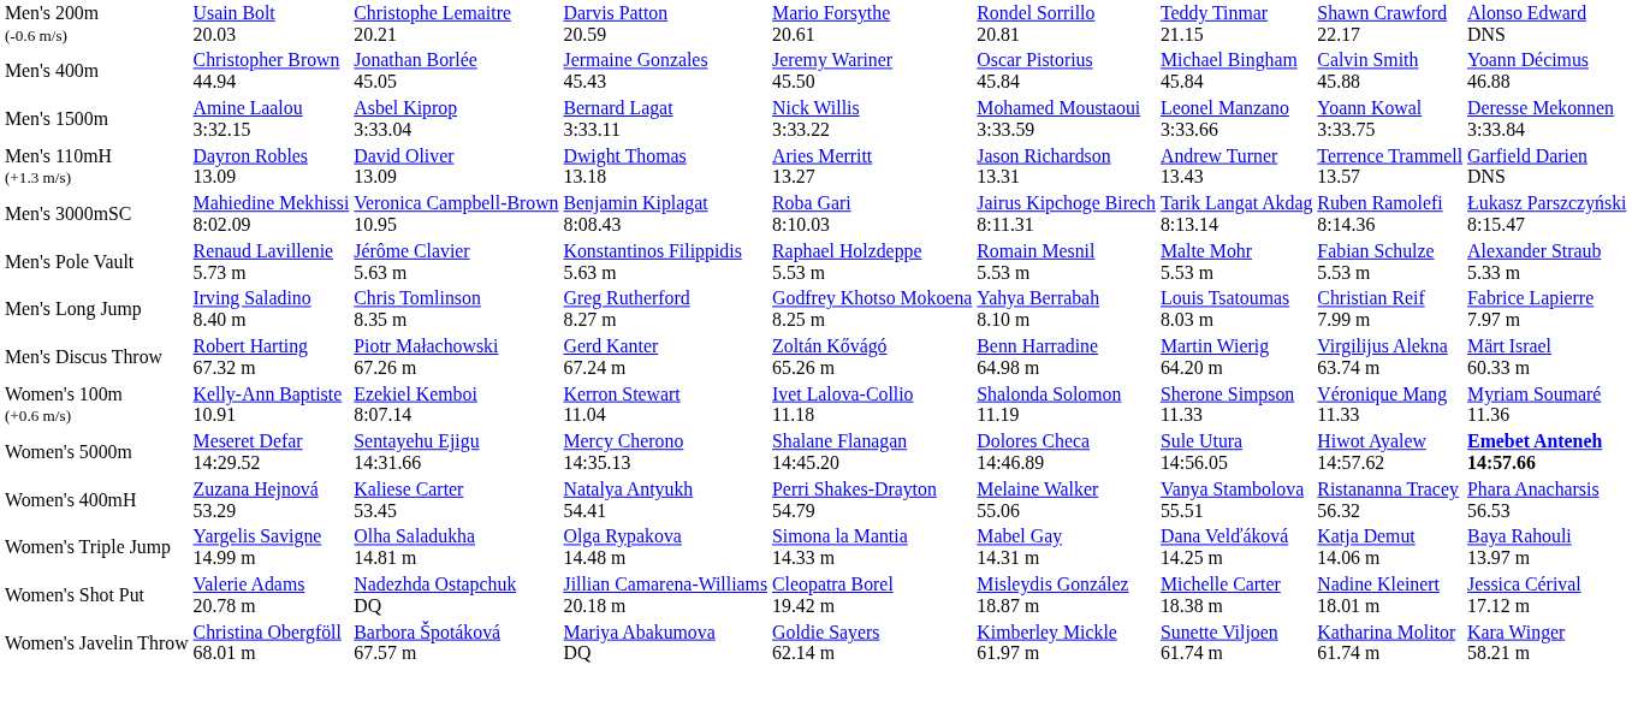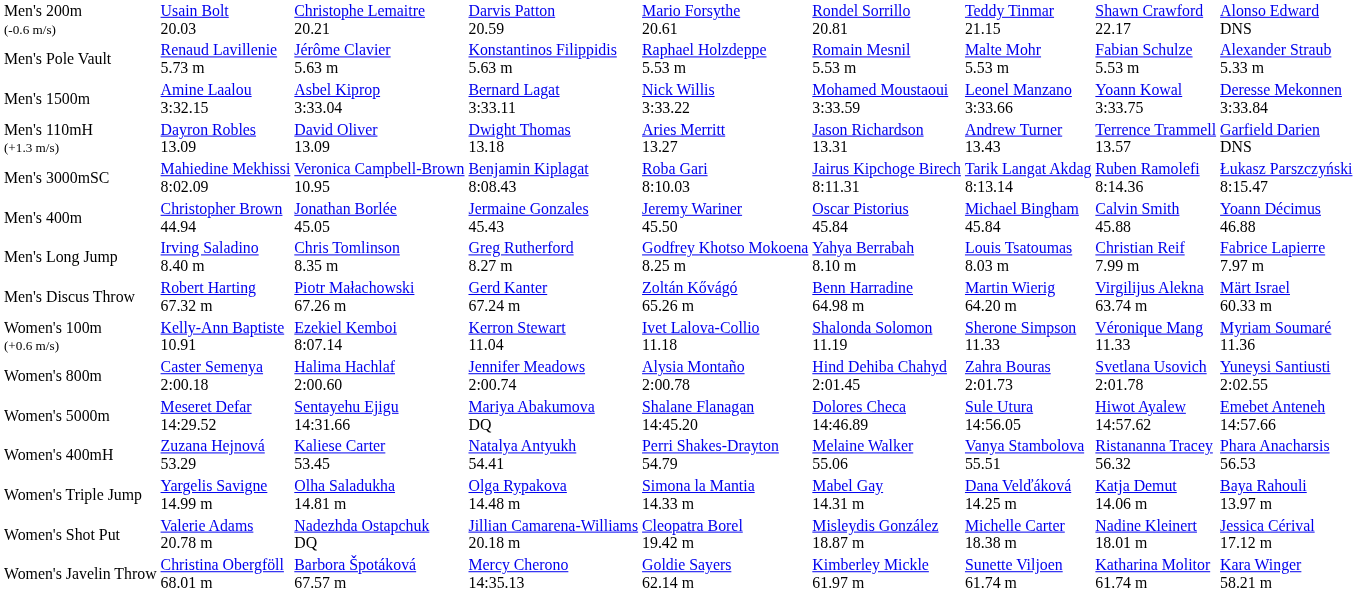 <table>
 <tr>
 <td>Men's 200m<br><small>(-0.6 m/s)</small></td>
 <td><a href='#'>Usain Bolt</a><br>  20.03</td>
 <td><a href='#'>Christophe Lemaitre</a><br>  20.21</td>
 <td><a href='#'>Darvis Patton</a><br>  20.59</td>
 <td><a href='#'>Mario Forsythe</a><br>  20.61</td>
 <td><a href='#'>Rondel Sorrillo</a><br>  20.81</td>
 <td><a href='#'>Teddy Tinmar</a><br>  21.15</td>
 <td><a href='#'>Shawn Crawford</a><br>  22.17</td>
 <td><a href='#'>Alonso Edward</a><br>  DNS</td>
 </tr>
 <tr>
-<td>Men's 400m</td>
-<td><a href='#'>Christopher Brown</a><br>  44.94</td>
-<td><a href='#'>Jonathan Borlée</a><br>  45.05</td>
-<td><a href='#'>Jermaine Gonzales</a><br>  45.43</td>
-<td><a href='#'>Jeremy Wariner</a><br>  45.50</td>
-<td><a href='#'>Oscar Pistorius</a><br>  45.84</td>
-<td><a href='#'>Michael Bingham</a><br>  45.84</td>
-<td><a href='#'>Calvin Smith</a><br>  45.88</td>
-<td><a href='#'>Yoann Décimus</a><br>  46.88</td>
+<td>Men's Pole Vault</td>
+<td><a href='#'>Renaud Lavillenie</a><br>  5.73 m</td>
+<td><a href='#'>Jérôme Clavier</a><br>  5.63 m</td>
+<td><a href='#'>Konstantinos Filippidis</a><br>  5.63 m</td>
+<td><a href='#'>Raphael Holzdeppe</a><br>  5.53 m</td>
+<td><a href='#'>Romain Mesnil</a><br>  5.53 m</td>
+<td><a href='#'>Malte Mohr</a><br>  5.53 m</td>
+<td><a href='#'>Fabian Schulze</a><br>  5.53 m</td>
+<td><a href='#'>Alexander Straub</a><br>  5.33 m</td>
 </tr>
 <tr>
 <td>Men's 1500m</td>
 <td><a href='#'>Amine Laalou</a><br>  3:32.15</td>
 <td><a href='#'>Asbel Kiprop</a><br>  3:33.04</td>
 <td><a href='#'>Bernard Lagat</a><br>  3:33.11</td>
 <td><a href='#'>Nick Willis</a><br>  3:33.22</td>
 <td><a href='#'>Mohamed Moustaoui</a><br>  3:33.59</td>
 <td><a href='#'>Leonel Manzano</a><br>  3:33.66</td>
 <td><a href='#'>Yoann Kowal</a><br>  3:33.75</td>
 <td><a href='#'>Deresse Mekonnen</a><br>  3:33.84</td>
 </tr>
 <tr>
 <td>Men's 110mH<br><small>(+1.3 m/s)</small></td>
 <td><a href='#'>Dayron Robles</a><br>  13.09</td>
 <td><a href='#'>David Oliver</a><br>  13.09</td>
 <td><a href='#'>Dwight Thomas</a><br>  13.18</td>
 <td><a href='#'>Aries Merritt</a><br>  13.27</td>
 <td><a href='#'>Jason Richardson</a><br>  13.31</td>
 <td><a href='#'>Andrew Turner</a><br>  13.43</td>
 <td><a href='#'>Terrence Trammell</a><br>  13.57</td>
 <td><a href='#'>Garfield Darien</a><br>  DNS</td>
 </tr>
 <tr>
 <td>Men's 3000mSC</td>
 <td><a href='#'>Mahiedine Mekhissi</a><br>  8:02.09</td>
 <td><a href='#'>Veronica Campbell-Brown</a><br>  10.95</td>
 <td><a href='#'>Benjamin Kiplagat</a><br>  8:08.43</td>
 <td><a href='#'>Roba Gari</a><br>  8:10.03</td>
 <td><a href='#'>Jairus Kipchoge Birech</a><br>  8:11.31</td>
 <td><a href='#'>Tarik Langat Akdag</a><br>  8:13.14</td>
 <td><a href='#'>Ruben Ramolefi</a><br>  8:14.36</td>
 <td><a href='#'>Łukasz Parszczyński</a><br>  8:15.47</td>
 </tr>
 <tr>
-<td>Men's Pole Vault</td>
-<td><a href='#'>Renaud Lavillenie</a><br>  5.73 m</td>
-<td><a href='#'>Jérôme Clavier</a><br>  5.63 m</td>
-<td><a href='#'>Konstantinos Filippidis</a><br>  5.63 m</td>
-<td><a href='#'>Raphael Holzdeppe</a><br>  5.53 m</td>
-<td><a href='#'>Romain Mesnil</a><br>  5.53 m</td>
-<td><a href='#'>Malte Mohr</a><br>  5.53 m</td>
-<td><a href='#'>Fabian Schulze</a><br>  5.53 m</td>
-<td><a href='#'>Alexander Straub</a><br>  5.33 m</td>
+<td>Men's 400m</td>
+<td><a href='#'>Christopher Brown</a><br>  44.94</td>
+<td><a href='#'>Jonathan Borlée</a><br>  45.05</td>
+<td><a href='#'>Jermaine Gonzales</a><br>  45.43</td>
+<td><a href='#'>Jeremy Wariner</a><br>  45.50</td>
+<td><a href='#'>Oscar Pistorius</a><br>  45.84</td>
+<td><a href='#'>Michael Bingham</a><br>  45.84</td>
+<td><a href='#'>Calvin Smith</a><br>  45.88</td>
+<td><a href='#'>Yoann Décimus</a><br>  46.88</td>
 </tr>
 <tr>
 <td>Men's Long Jump</td>
 <td><a href='#'>Irving Saladino</a><br>  8.40 m</td>
 <td><a href='#'>Chris Tomlinson</a><br>  8.35 m</td>
 <td><a href='#'>Greg Rutherford</a><br>  8.27 m</td>
 <td><a href='#'>Godfrey Khotso Mokoena</a><br>  8.25 m</td>
 <td><a href='#'>Yahya Berrabah</a><br>  8.10 m</td>
 <td><a href='#'>Louis Tsatoumas</a><br>  8.03 m</td>
 <td><a href='#'>Christian Reif</a><br>  7.99 m</td>
 <td><a href='#'>Fabrice Lapierre</a><br>  7.97 m</td>
 </tr>
 <tr>
 <td>Men's Discus Throw</td>
 <td><a href='#'>Robert Harting</a><br>  67.32 m</td>
 <td><a href='#'>Piotr Małachowski</a><br>  67.26 m</td>
 <td><a href='#'>Gerd Kanter</a><br>  67.24 m</td>
 <td><a href='#'>Zoltán Kővágó</a><br>  65.26 m</td>
 <td><a href='#'>Benn Harradine</a><br>  64.98 m</td>
 <td><a href='#'>Martin Wierig</a><br>  64.20 m</td>
 <td><a href='#'>Virgilijus Alekna</a><br>  63.74 m</td>
 <td><a href='#'>Märt Israel</a><br>  60.33 m</td>
 </tr>
 <tr>
 <td>Women's 100m<br><small>(+0.6 m/s)</small></td>
 <td><a href='#'>Kelly-Ann Baptiste</a><br>  10.91</td>
 <td><a href='#'>Ezekiel Kemboi</a><br>  8:07.14</td>
 <td><a href='#'>Kerron Stewart</a><br>  11.04</td>
 <td><a href='#'>Ivet Lalova-Collio</a><br>  11.18</td>
 <td><a href='#'>Shalonda Solomon</a><br>  11.19</td>
 <td><a href='#'>Sherone Simpson</a><br>  11.33</td>
 <td><a href='#'>Véronique Mang</a><br>  11.33</td>
 <td><a href='#'>Myriam Soumaré</a><br>  11.36</td>
 </tr>
 <tr>
+<td>Women's 800m</td>
+<td><a href='#'>Caster Semenya</a><br>  2:00.18</td>
+<td><a href='#'>Halima Hachlaf</a><br>  2:00.60</td>
+<td><a href='#'>Jennifer Meadows</a><br>  2:00.74</td>
+<td><a href='#'>Alysia Montaño</a><br>  2:00.78</td>
+<td><a href='#'>Hind Dehiba Chahyd</a><br>  2:01.45</td>
+<td><a href='#'>Zahra Bouras</a><br>  2:01.73</td>
+<td><a href='#'>Svetlana Usovich</a><br>  2:01.78</td>
+<td><a href='#'>Yuneysi Santiusti</a><br>  2:02.55</td>
+</tr>
+<tr>
 <td>Women's 5000m</td>
 <td><a href='#'>Meseret Defar</a><br>  14:29.52</td>
 <td><a href='#'>Sentayehu Ejigu</a><br>  14:31.66</td>
-<td><a href='#'>Mercy Cherono</a><br>  14:35.13</td>
+<td><a href='#'>Mariya Abakumova</a><br>  DQ</td>
 <td><a href='#'>Shalane Flanagan</a><br>  14:45.20</td>
 <td><a href='#'>Dolores Checa</a><br>  14:46.89</td>
 <td><a href='#'>Sule Utura</a><br>  14:56.05</td>
 <td><a href='#'>Hiwot Ayalew</a><br>  14:57.62</td>
-<td><strong><a href='#'>Emebet Anteneh</a><br>  14:57.66</strong></td>
+<td><a href='#'>Emebet Anteneh</a><br>  14:57.66</td>
 </tr>
 <tr>
 <td>Women's 400mH</td>
 <td><a href='#'>Zuzana Hejnová</a><br>  53.29</td>
 <td><a href='#'>Kaliese Carter</a><br>  53.45</td>
 <td><a href='#'>Natalya Antyukh</a><br>  54.41</td>
 <td><a href='#'>Perri Shakes-Drayton</a><br>  54.79</td>
 <td><a href='#'>Melaine Walker</a><br>  55.06</td>
 <td><a href='#'>Vanya Stambolova</a><br>  55.51</td>
 <td><a href='#'>Ristananna Tracey</a><br>  56.32</td>
 <td><a href='#'>Phara Anacharsis</a><br>  56.53</td>
 </tr>
 <tr>
 <td>Women's Triple Jump</td>
 <td><a href='#'>Yargelis Savigne</a><br>  14.99 m</td>
 <td><a href='#'>Olha Saladukha</a><br>  14.81 m</td>
 <td><a href='#'>Olga Rypakova</a><br>  14.48 m</td>
 <td><a href='#'>Simona la Mantia</a><br>  14.33 m</td>
 <td><a href='#'>Mabel Gay</a><br>  14.31 m</td>
 <td><a href='#'>Dana Velďáková</a><br>  14.25 m</td>
 <td><a href='#'>Katja Demut</a><br>  14.06 m</td>
 <td><a href='#'>Baya Rahouli</a><br>  13.97 m</td>
 </tr>
 <tr>
 <td>Women's Shot Put</td>
 <td><a href='#'>Valerie Adams</a><br>  20.78 m</td>
 <td><a href='#'>Nadezhda Ostapchuk</a><br>  DQ</td>
 <td><a href='#'>Jillian Camarena-Williams</a><br>  20.18 m</td>
 <td><a href='#'>Cleopatra Borel</a><br>  19.42 m</td>
 <td><a href='#'>Misleydis González</a><br>  18.87 m</td>
 <td><a href='#'>Michelle Carter</a><br>  18.38 m</td>
 <td><a href='#'>Nadine Kleinert</a><br>  18.01 m</td>
 <td><a href='#'>Jessica Cérival</a><br>  17.12 m</td>
 </tr>
 <tr>
 <td>Women's Javelin Throw</td>
 <td><a href='#'>Christina Obergföll</a><br>  68.01 m</td>
 <td><a href='#'>Barbora Špotáková</a><br>  67.57 m</td>
-<td><a href='#'>Mariya Abakumova</a><br>  DQ</td>
+<td><a href='#'>Mercy Cherono</a><br>  14:35.13</td>
 <td><a href='#'>Goldie Sayers</a><br>  62.14 m</td>
 <td><a href='#'>Kimberley Mickle</a><br>  61.97 m</td>
 <td><a href='#'>Sunette Viljoen</a><br>  61.74 m</td>
 <td><a href='#'>Katharina Molitor</a><br>  61.74 m</td>
 <td><a href='#'>Kara Winger</a><br>  58.21 m</td>
 </tr>
 </table>
